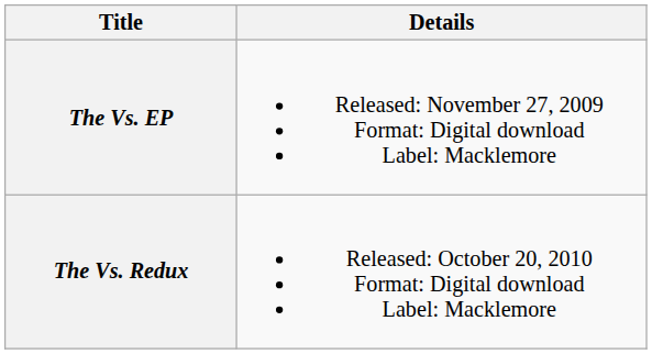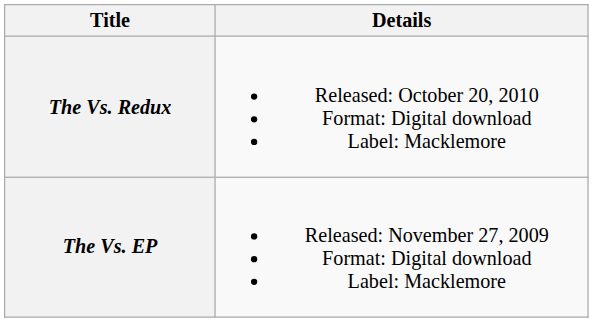 <table class="wikitable plainrowheaders" style="text-align:center;">
 <tr>
 <th scope="col" style="width:10em;">Title</th>
 <th scope="col" style="width:18em;">Details</th>
 </tr>
 <tr>
+<th scope="row"><em>The Vs. Redux</em></th>
+<td><br><ul><li>Released: October 20, 2010</li><li>Format: Digital download</li><li>Label: Macklemore</li></ul></td>
+</tr>
+<tr>
 <th scope="row"><em>The Vs. EP</em></th>
 <td><br><ul><li>Released: November 27, 2009</li><li>Format: Digital download</li><li>Label: Macklemore</li></ul></td>
 </tr>
-<tr>
-<th scope="row"><em>The Vs. Redux</em></th>
-<td><br><ul><li>Released: October 20, 2010</li><li>Format: Digital download</li><li>Label: Macklemore</li></ul></td>
-</tr>
 </table>
